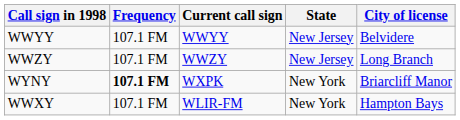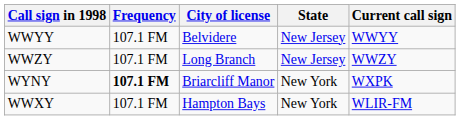 <table class="wikitable sortable">
 <tr>
 <th><a href='#'>Call sign</a> in 1998</th>
 <th><a href='#'>Frequency</a></th>
+<th><a href='#'>City of license</a></th>
+<th>State</th>
 <th>Current call sign</th>
-<th>State</th>
-<th><a href='#'>City of license</a></th>
 </tr>
 <tr>
 <td>WWYY</td>
 <td>107.1 FM</td>
+<td><a href='#'>Belvidere</a></td>
+<td><a href='#'>New Jersey</a></td>
 <td><a href='#'>WWYY</a></td>
-<td><a href='#'>New Jersey</a></td>
-<td><a href='#'>Belvidere</a></td>
 </tr>
 <tr>
 <td>WWZY</td>
 <td>107.1 FM</td>
+<td><a href='#'>Long Branch</a></td>
+<td><a href='#'>New Jersey</a></td>
 <td><a href='#'>WWZY</a></td>
-<td><a href='#'>New Jersey</a></td>
-<td><a href='#'>Long Branch</a></td>
 </tr>
 <tr>
 <td>WYNY</td>
 <td><strong>107.1 FM</strong></td>
+<td><a href='#'>Briarcliff Manor</a></td>
+<td>New York</td>
 <td><a href='#'>WXPK</a></td>
-<td>New York</td>
-<td><a href='#'>Briarcliff Manor</a></td>
 </tr>
 <tr>
 <td>WWXY</td>
 <td>107.1 FM</td>
+<td><a href='#'>Hampton Bays</a></td>
+<td>New York</td>
 <td><a href='#'>WLIR-FM</a></td>
-<td>New York</td>
-<td><a href='#'>Hampton Bays</a></td>
 </tr>
 </table>
